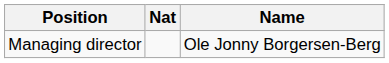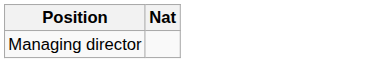 <table class="wikitable">
 <tr>
 <th>Position</th>
 <th>Nat</th>
-<th>Name</th>
 </tr>
 <tr>
 <td>Managing director</td>
 <td></td>
-<td>Ole Jonny Borgersen-Berg</td>
 </tr>
 </table>
